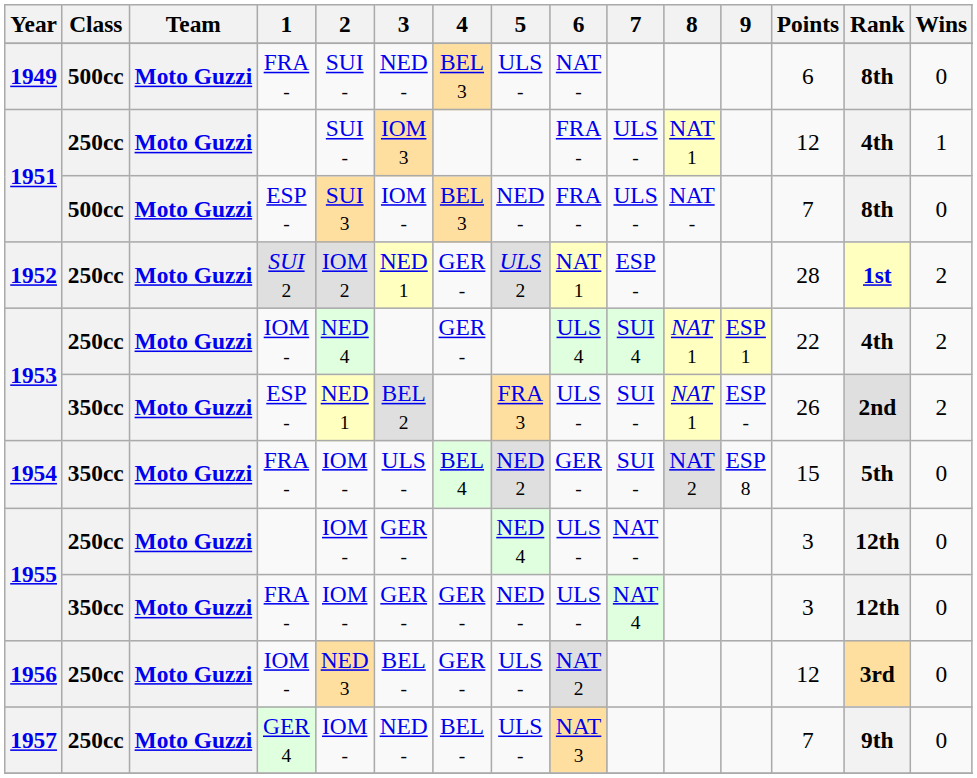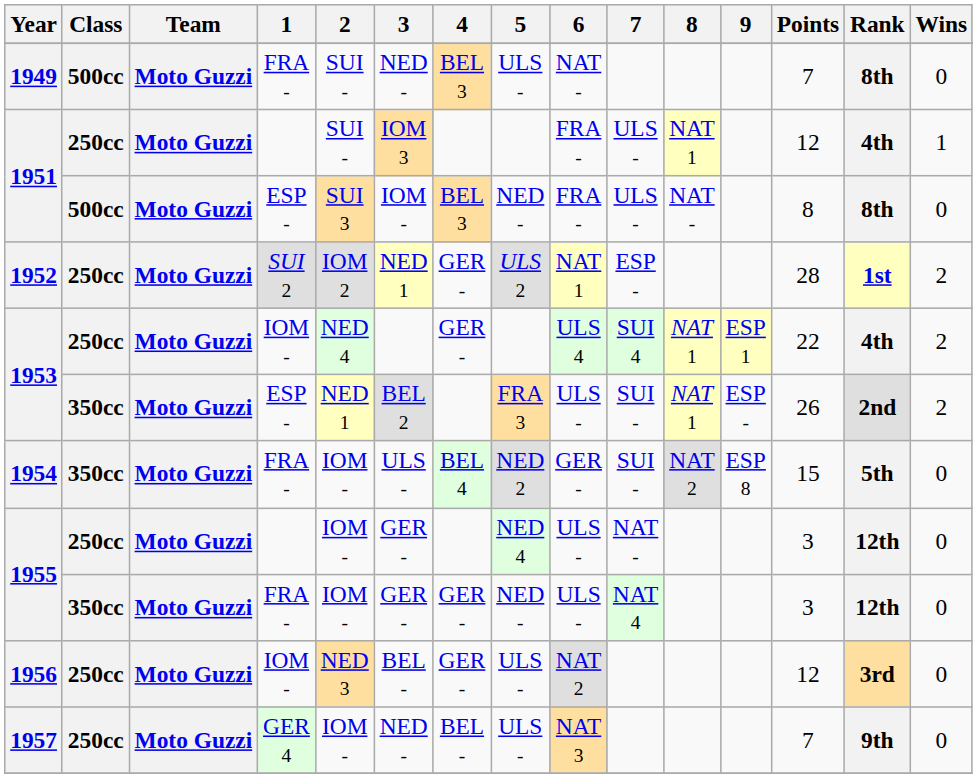 <table class="wikitable" style="text-align:center; font-size:95%">
 <tr>
 <th>Year</th>
 <th>Class</th>
 <th>Team</th>
 <th>1</th>
 <th>2</th>
 <th>3</th>
 <th>4</th>
 <th>5</th>
 <th>6</th>
 <th>7</th>
 <th>8</th>
 <th>9</th>
 <th>Points</th>
 <th>Rank</th>
 <th>Wins</th>
 </tr>
 <tr>
 </tr>
 <tr>
 <th><a href='#'>1949</a></th>
 <th>500cc</th>
 <th><a href='#'>Moto Guzzi</a></th>
 <td><a href='#'>FRA</a><br><small>-</small></td>
 <td><a href='#'>SUI</a><br><small>-</small></td>
 <td><a href='#'>NED</a><br><small>-</small></td>
 <td style="background:#FFDF9F;"><a href='#'>BEL</a><br><small>3</small></td>
 <td><a href='#'>ULS</a><br><small>-</small></td>
 <td><a href='#'>NAT</a><br><small>-</small></td>
 <td></td>
 <td></td>
 <td></td>
-<td>6</td>
+<td>7</td>
 <th>8th</th>
 <td>0</td>
 </tr>
 <tr>
 <th rowspan=2><a href='#'>1951</a></th>
 <th>250cc</th>
 <th><a href='#'>Moto Guzzi</a></th>
 <td></td>
 <td><a href='#'>SUI</a><br><small>-</small></td>
 <td style="background:#FFDF9F;"><a href='#'>IOM</a><br><small>3</small></td>
 <td></td>
 <td></td>
 <td><a href='#'>FRA</a><br><small>-</small></td>
 <td><a href='#'>ULS</a><br><small>-</small></td>
 <td style="background:#FFFFBF;"><a href='#'>NAT</a><br><small>1</small></td>
 <td></td>
 <td>12</td>
 <th>4th</th>
 <td>1</td>
 </tr>
 <tr>
 <th>500cc</th>
 <th><a href='#'>Moto Guzzi</a></th>
 <td><a href='#'>ESP</a><br><small>-</small></td>
 <td style="background:#FFDF9F;"><a href='#'>SUI</a><br><small>3</small></td>
 <td><a href='#'>IOM</a><br><small>-</small></td>
 <td style="background:#FFDF9F;"><a href='#'>BEL</a><br><small>3</small></td>
 <td><a href='#'>NED</a><br><small>-</small></td>
 <td><a href='#'>FRA</a><br><small>-</small></td>
 <td><a href='#'>ULS</a><br><small>-</small></td>
 <td><a href='#'>NAT</a><br><small>-</small></td>
 <td></td>
-<td>7</td>
+<td>8</td>
 <th>8th</th>
 <td>0</td>
 </tr>
 <tr>
 <th><a href='#'>1952</a></th>
 <th>250cc</th>
 <th><a href='#'>Moto Guzzi</a></th>
 <td style="background:#DFDFDF;"><em><a href='#'>SUI</a></em><br><small>2</small></td>
 <td style="background:#DFDFDF;"><a href='#'>IOM</a><br><small>2</small></td>
 <td style="background:#FFFFBF;"><a href='#'>NED</a><br><small>1</small></td>
 <td><a href='#'>GER</a><br><small>-</small></td>
 <td style="background:#DFDFDF;"><em><a href='#'>ULS</a></em><br><small>2</small></td>
 <td style="background:#FFFFBF;"><a href='#'>NAT</a><br><small>1</small></td>
 <td><a href='#'>ESP</a><br><small>-</small></td>
 <td></td>
 <td></td>
 <td>28</td>
 <td style="background:#FFFFBF;"><strong><a href='#'>1st</a></strong></td>
 <td>2</td>
 </tr>
 <tr>
 <th rowspan=2><a href='#'>1953</a></th>
 <th>250cc</th>
 <th><a href='#'>Moto Guzzi</a></th>
 <td><a href='#'>IOM</a><br><small>-</small></td>
 <td style="background:#DFFFDF;"><a href='#'>NED</a><br><small>4</small></td>
 <td></td>
 <td><a href='#'>GER</a><br><small>-</small></td>
 <td></td>
 <td style="background:#DFFFDF;"><a href='#'>ULS</a><br><small>4</small></td>
 <td style="background:#DFFFDF;"><a href='#'>SUI</a><br><small>4</small></td>
 <td style="background:#FFFFBF;"><em><a href='#'>NAT</a></em><br><small>1</small></td>
 <td style="background:#FFFFBF;"><a href='#'>ESP</a><br><small>1</small></td>
 <td>22</td>
 <th>4th</th>
 <td>2</td>
 </tr>
 <tr>
 <th>350cc</th>
 <th><a href='#'>Moto Guzzi</a></th>
 <td><a href='#'>ESP</a><br><small>-</small></td>
 <td style="background:#FFFFBF;"><a href='#'>NED</a><br><small>1</small></td>
 <td style="background:#DFDFDF;"><a href='#'>BEL</a><br><small>2</small></td>
 <td></td>
 <td style="background:#FFDF9F;"><a href='#'>FRA</a><br><small>3</small></td>
 <td><a href='#'>ULS</a><br><small>-</small></td>
 <td><a href='#'>SUI</a><br><small>-</small></td>
 <td style="background:#FFFFBF;"><em><a href='#'>NAT</a></em><br><small>1</small></td>
 <td><a href='#'>ESP</a><br><small>-</small></td>
 <td>26</td>
 <td style="background:#DFDFDF;"><strong>2nd</strong></td>
 <td>2</td>
 </tr>
 <tr>
 <th><a href='#'>1954</a></th>
 <th>350cc</th>
 <th><a href='#'>Moto Guzzi</a></th>
 <td><a href='#'>FRA</a><br><small>-</small></td>
 <td><a href='#'>IOM</a><br><small>-</small></td>
 <td><a href='#'>ULS</a><br><small>-</small></td>
 <td style="background:#DFFFDF;"><a href='#'>BEL</a><br><small>4</small></td>
 <td style="background:#DFDFDF;"><a href='#'>NED</a><br><small>2</small></td>
 <td><a href='#'>GER</a><br><small>-</small></td>
 <td><a href='#'>SUI</a><br><small>-</small></td>
 <td style="background:#DFDFDF;"><a href='#'>NAT</a><br><small>2</small></td>
 <td><a href='#'>ESP</a><br><small>8</small></td>
 <td>15</td>
 <th>5th</th>
 <td>0</td>
 </tr>
 <tr>
 <th rowspan=2><a href='#'>1955</a></th>
 <th>250cc</th>
 <th><a href='#'>Moto Guzzi</a></th>
 <td></td>
 <td><a href='#'>IOM</a><br><small>-</small></td>
 <td><a href='#'>GER</a><br><small>-</small></td>
 <td></td>
 <td style="background:#DFFFDF;"><a href='#'>NED</a><br><small>4</small></td>
 <td><a href='#'>ULS</a><br><small>-</small></td>
 <td><a href='#'>NAT</a><br><small>-</small></td>
 <td></td>
 <td></td>
 <td>3</td>
 <th>12th</th>
 <td>0</td>
 </tr>
 <tr>
 <th>350cc</th>
 <th><a href='#'>Moto Guzzi</a></th>
 <td><a href='#'>FRA</a><br><small>-</small></td>
 <td><a href='#'>IOM</a><br><small>-</small></td>
 <td><a href='#'>GER</a><br><small>-</small></td>
 <td><a href='#'>GER</a><br><small>-</small></td>
 <td><a href='#'>NED</a><br><small>-</small></td>
 <td><a href='#'>ULS</a><br><small>-</small></td>
 <td style="background:#DFFFDF;"><a href='#'>NAT</a><br><small>4</small></td>
 <td></td>
 <td></td>
 <td>3</td>
 <th>12th</th>
 <td>0</td>
 </tr>
 <tr>
 <th><a href='#'>1956</a></th>
 <th>250cc</th>
 <th><a href='#'>Moto Guzzi</a></th>
 <td><a href='#'>IOM</a><br><small>-</small></td>
 <td style="background:#FFDF9F;"><a href='#'>NED</a><br><small>3</small></td>
 <td><a href='#'>BEL</a><br><small>-</small></td>
 <td><a href='#'>GER</a><br><small>-</small></td>
 <td><a href='#'>ULS</a><br><small>-</small></td>
 <td style="background:#DFDFDF;"><a href='#'>NAT</a><br><small>2</small></td>
 <td></td>
 <td></td>
 <td></td>
 <td>12</td>
 <td style="background:#FFDF9F;"><strong>3rd</strong></td>
 <td>0</td>
 </tr>
 <tr>
 <th><a href='#'>1957</a></th>
 <th>250cc</th>
 <th><a href='#'>Moto Guzzi</a></th>
 <td style="background:#DFFFDF;"><a href='#'>GER</a><br><small>4</small></td>
 <td><a href='#'>IOM</a><br><small>-</small></td>
 <td><a href='#'>NED</a><br><small>-</small></td>
 <td><a href='#'>BEL</a><br><small>-</small></td>
 <td><a href='#'>ULS</a><br><small>-</small></td>
 <td style="background:#FFDF9F;"><a href='#'>NAT</a><br><small>3</small></td>
 <td></td>
 <td></td>
 <td></td>
 <td>7</td>
 <th>9th</th>
 <td>0</td>
 </tr>
 <tr>
 </tr>
 </table>
